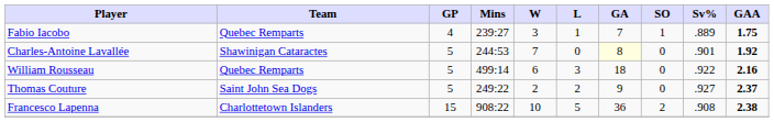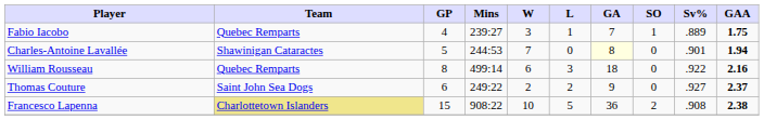 <table class="wikitable" style="text-align:center">
 <tr>
 <th style="background:#ddf; width:25%;">Player</th>
 <th style="background:#ddf; width:25%;">Team</th>
 <th style="background:#ddf; width:5%;">GP</th>
 <th style="background:#ddf; width:5%;">Mins</th>
 <th style="background:#ddf; width:5%;">W</th>
 <th style="background:#ddf; width:5%;">L</th>
 <th style="background:#ddf; width:5%;">GA</th>
 <th style="background:#ddf; width:5%;">SO</th>
 <th style="background:#ddf; width:5%;">Sv%</th>
 <th style="background:#ddf; width:5%;">GAA</th>
 </tr>
 <tr>
 <td align=left><a href='#'>Fabio Iacobo</a></td>
 <td align=left><a href='#'>Quebec Remparts</a></td>
 <td>4</td>
 <td>239:27</td>
 <td>3</td>
 <td>1</td>
 <td>7</td>
 <td>1</td>
 <td>.889</td>
 <td><strong>1.75</strong></td>
 </tr>
 <tr>
 <td align=left><a href='#'>Charles-Antoine Lavallée</a></td>
 <td align=left><a href='#'>Shawinigan Cataractes</a></td>
 <td>5</td>
 <td>244:53</td>
 <td>7</td>
 <td>0</td>
 <td style="background: lightyellow;">8</td>
 <td>0</td>
 <td>.901</td>
-<td><strong>1.92</strong></td>
+<td><strong>1.94</strong></td>
 </tr>
 <tr>
 <td align=left><a href='#'>William Rousseau</a></td>
 <td align=left><a href='#'>Quebec Remparts</a></td>
-<td>5</td>
+<td>8</td>
 <td>499:14</td>
 <td>6</td>
 <td>3</td>
 <td>18</td>
 <td>0</td>
 <td>.922</td>
 <td><strong>2.16</strong></td>
 </tr>
 <tr>
 <td align=left><a href='#'>Thomas Couture</a></td>
 <td align=left><a href='#'>Saint John Sea Dogs</a></td>
-<td>5</td>
+<td>6</td>
 <td>249:22</td>
 <td>2</td>
 <td>2</td>
 <td>9</td>
 <td>0</td>
 <td>.927</td>
 <td><strong>2.37</strong></td>
 </tr>
 <tr>
 <td align=left><a href='#'>Francesco Lapenna</a></td>
-<td align=left><a href='#'>Charlottetown Islanders</a></td>
+<td align=left style="background: khaki;"><a href='#'>Charlottetown Islanders</a></td>
 <td>15</td>
 <td>908:22</td>
 <td>10</td>
 <td>5</td>
 <td>36</td>
 <td>2</td>
 <td>.908</td>
 <td><strong>2.38</strong></td>
 </tr>
 <tr>
 </tr>
 </table>
